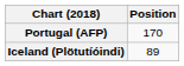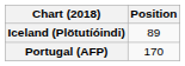 <table class="wikitable sortable plainrowheaders" style="text-align:center">
 <tr>
 <th scope="col">Chart (2018)</th>
 <th scope="col">Position</th>
 </tr>
 <tr>
+<th scope="row">Iceland (Plötutíóindi)</th>
+<td>89</td>
+</tr>
+<tr>
 <th scope="row">Portugal (AFP)</th>
 <td>170</td>
 </tr>
-<tr>
-<th scope="row">Iceland (Plötutíóindi)</th>
-<td>89</td>
-</tr>
 </table>
